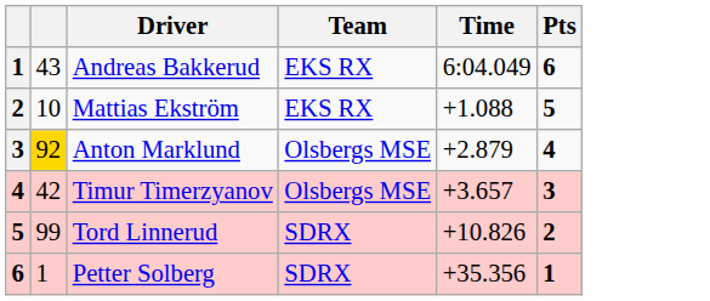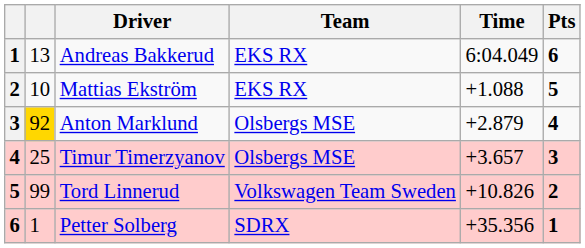 <table class=wikitable style="font-size:95%">
 <tr>
 <th></th>
 <th></th>
 <th>Driver</th>
 <th>Team</th>
 <th>Time</th>
 <th>Pts</th>
 </tr>
 <tr>
 <th>1</th>
-<td>43</td>
+<td>13</td>
 <td> <a href='#'>Andreas Bakkerud</a></td>
 <td><a href='#'>EKS RX</a></td>
 <td>6:04.049</td>
 <td><strong>6</strong></td>
 </tr>
 <tr>
 <th>2</th>
 <td>10</td>
 <td> <a href='#'>Mattias Ekström</a></td>
 <td><a href='#'>EKS RX</a></td>
 <td>+1.088</td>
 <td><strong>5</strong></td>
 </tr>
 <tr>
 <th>3</th>
 <td style="background: gold;">92</td>
 <td> <a href='#'>Anton Marklund</a></td>
 <td><a href='#'>Olsbergs MSE</a></td>
 <td>+2.879</td>
 <td><strong>4</strong></td>
 </tr>
 <tr>
 <th style="background:#ffcccc;">4</th>
-<td style="background:#ffcccc;">42</td>
+<td style="background:#ffcccc;">25</td>
 <td style="background:#ffcccc;"> <a href='#'>Timur Timerzyanov</a></td>
 <td style="background:#ffcccc;"><a href='#'>Olsbergs MSE</a></td>
 <td style="background:#ffcccc;">+3.657</td>
 <td style="background:#ffcccc;"><strong>3</strong></td>
 </tr>
 <tr>
 <th style="background:#ffcccc;">5</th>
 <td style="background:#ffcccc;">99</td>
 <td style="background:#ffcccc;"> <a href='#'>Tord Linnerud</a></td>
-<td style="background:#ffcccc;"><a href='#'>SDRX</a></td>
+<td style="background:#ffcccc;"><a href='#'>Volkswagen Team Sweden</a></td>
 <td style="background:#ffcccc;">+10.826</td>
 <td style="background:#ffcccc;"><strong>2</strong></td>
 </tr>
 <tr>
 <th style="background:#ffcccc;">6</th>
 <td style="background:#ffcccc;">1</td>
 <td style="background:#ffcccc;"> <a href='#'>Petter Solberg</a></td>
 <td style="background:#ffcccc;"><a href='#'>SDRX</a></td>
 <td style="background:#ffcccc;">+35.356</td>
 <td style="background:#ffcccc;"><strong>1</strong></td>
 </tr>
 </table>
